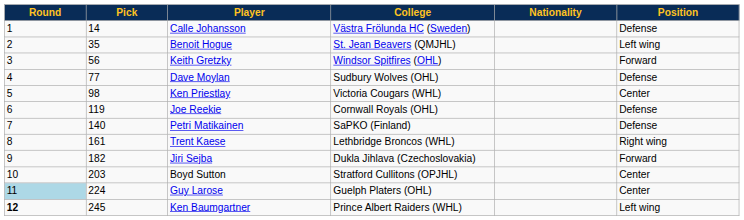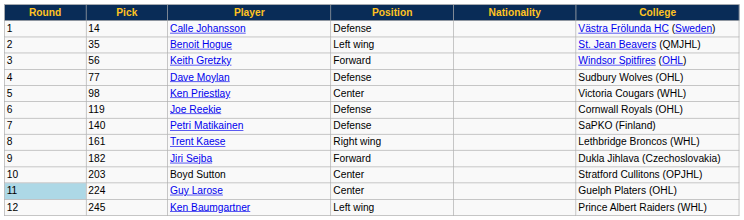 <table class="wikitable sortable sortable">
 <tr>
 <th style="background:#092c57; color:#ffc322" width="10%">Round</th>
 <th style="background:#092c57; color:#ffc322" width="10%">Pick</th>
 <th style="background:#092c57; color:#ffc322" width="20%">Player</th>
+<th style="background:#092c57; color:#ffc322" width="15%">Position</th>
+<th style="background:#092c57; color:#ffc322" width="15%">Nationality</th>
 <th style="background:#092c57; color:#ffc322" width="20%">College</th>
-<th style="background:#092c57; color:#ffc322" width="15%">Nationality</th>
-<th style="background:#092c57; color:#ffc322" width="15%">Position</th>
 </tr>
 <tr>
 <td>1</td>
 <td>14</td>
 <td><a href='#'>Calle Johansson</a></td>
+<td>Defense</td>
+<td></td>
 <td><a href='#'>Västra Frölunda HC</a> (<a href='#'>Sweden</a>)</td>
-<td></td>
-<td>Defense</td>
 </tr>
 <tr>
 <td>2</td>
 <td>35</td>
 <td><a href='#'>Benoit Hogue</a></td>
+<td>Left wing</td>
+<td></td>
 <td><a href='#'>St. Jean Beavers</a> (QMJHL)</td>
-<td></td>
-<td>Left wing</td>
 </tr>
 <tr>
 <td>3</td>
 <td>56</td>
 <td><a href='#'>Keith Gretzky</a></td>
+<td>Forward</td>
+<td></td>
 <td><a href='#'>Windsor Spitfires</a> (<a href='#'>OHL</a>)</td>
-<td></td>
-<td>Forward</td>
 </tr>
 <tr>
 <td>4</td>
 <td>77</td>
 <td><a href='#'>Dave Moylan</a></td>
+<td>Defense</td>
+<td></td>
 <td>Sudbury Wolves (OHL)</td>
-<td></td>
-<td>Defense</td>
 </tr>
 <tr>
 <td>5</td>
 <td>98</td>
 <td><a href='#'>Ken Priestlay</a></td>
+<td>Center</td>
+<td></td>
 <td>Victoria Cougars (WHL)</td>
-<td></td>
-<td>Center</td>
 </tr>
 <tr>
 <td>6</td>
 <td>119</td>
 <td><a href='#'>Joe Reekie</a></td>
+<td>Defense</td>
+<td></td>
 <td>Cornwall Royals (OHL)</td>
-<td></td>
-<td>Defense</td>
 </tr>
 <tr>
 <td>7</td>
 <td>140</td>
 <td><a href='#'>Petri Matikainen</a></td>
+<td>Defense</td>
+<td></td>
 <td>SaPKO (Finland)</td>
-<td></td>
-<td>Defense</td>
 </tr>
 <tr>
 <td>8</td>
 <td>161</td>
 <td><a href='#'>Trent Kaese</a></td>
+<td>Right wing</td>
+<td></td>
 <td>Lethbridge Broncos (WHL)</td>
-<td></td>
-<td>Right wing</td>
 </tr>
 <tr>
 <td>9</td>
 <td>182</td>
 <td><a href='#'>Jiri Sejba</a></td>
+<td>Forward</td>
+<td></td>
 <td>Dukla Jihlava (Czechoslovakia)</td>
-<td></td>
-<td>Forward</td>
 </tr>
 <tr>
 <td>10</td>
 <td>203</td>
 <td>Boyd Sutton</td>
+<td>Center</td>
+<td></td>
 <td>Stratford Cullitons (OPJHL)</td>
-<td></td>
-<td>Center</td>
 </tr>
 <tr>
 <td style="background: lightblue;">11</td>
 <td>224</td>
 <td><a href='#'>Guy Larose</a></td>
+<td>Center</td>
+<td></td>
 <td>Guelph Platers (OHL)</td>
-<td></td>
-<td>Center</td>
 </tr>
 <tr>
-<td><strong>12</strong></td>
+<td>12</td>
 <td>245</td>
 <td><a href='#'>Ken Baumgartner</a></td>
+<td>Left wing</td>
+<td></td>
 <td>Prince Albert Raiders (WHL)</td>
-<td></td>
-<td>Left wing</td>
 </tr>
 </table>
